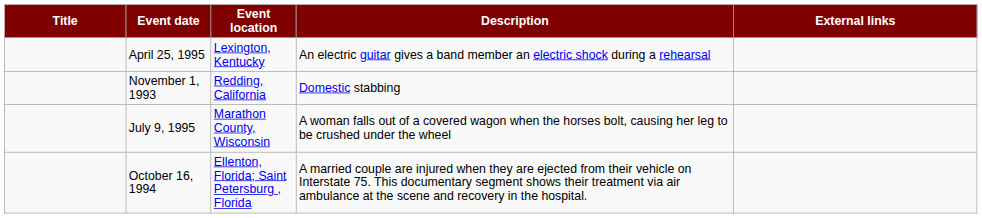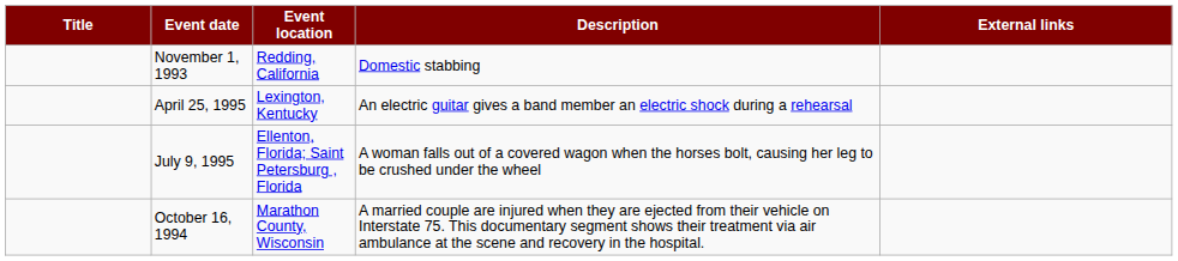 <table class="wikitable" style="width: 100%;">
 <tr>
 <th style="background: #800000; color: #FFFFFF; width: 10%;">Title</th>
 <th style="background: #800000; color: #FFFFFF; width: 7%;">Event date</th>
 <th style="background: #800000; color: #FFFFFF; width: 7%;">Event location</th>
 <th style="background: #800000; color: #FFFFFF; width: 36%;">Description</th>
 <th style="background: #800000; color: #FFFFFF; width: 20%;">External links</th>
 </tr>
 <tr>
 <td></td>
+<td>November 1, 1993</td>
+<td><a href='#'>Redding, California</a></td>
+<td><a href='#'>Domestic</a> stabbing</td>
+<td></td>
+</tr>
+<tr>
+<td></td>
 <td>April 25, 1995</td>
 <td><a href='#'>Lexington, Kentucky</a></td>
 <td>An electric <a href='#'>guitar</a> gives a band member an <a href='#'>electric shock</a> during a <a href='#'>rehearsal</a></td>
 <td></td>
 </tr>
 <tr>
 <td></td>
-<td>November 1, 1993</td>
-<td><a href='#'>Redding, California</a></td>
-<td><a href='#'>Domestic</a> stabbing</td>
-<td></td>
-</tr>
-<tr>
-<td></td>
 <td>July 9, 1995</td>
-<td><a href='#'>Marathon County, Wisconsin</a></td>
+<td><a href='#'>Ellenton, Florida; Saint Petersburg , Florida</a></td>
 <td>A woman falls out of a covered wagon when the horses bolt, causing her leg to be crushed under the wheel</td>
 <td></td>
 </tr>
 <tr>
 <td></td>
 <td>October 16, 1994</td>
-<td><a href='#'>Ellenton, Florida; Saint Petersburg , Florida</a></td>
+<td><a href='#'>Marathon County, Wisconsin</a></td>
 <td>A married couple are injured when they are ejected from their vehicle on Interstate 75. This documentary segment shows their treatment via air ambulance at the scene and recovery in the hospital.</td>
 <td></td>
 </tr>
 </table>
